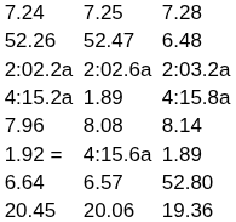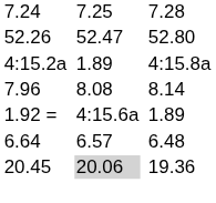 <table>
 <tr>
 <td></td>
 <td></td>
 <td>7.24</td>
 <td></td>
 <td>7.25</td>
 <td></td>
 <td>7.28</td>
 </tr>
 <tr>
 <td></td>
 <td></td>
 <td>52.26 </td>
 <td></td>
 <td>52.47</td>
 <td></td>
-<td>6.48</td>
-</tr>
-<tr>
-<td></td>
-<td></td>
-<td>2:02.2a </td>
-<td></td>
-<td>2:02.6a</td>
-<td></td>
-<td>2:03.2a</td>
+<td>52.80</td>
 </tr>
 <tr>
 <td></td>
 <td></td>
 <td>4:15.2a</td>
 <td></td>
 <td>1.89</td>
 <td></td>
 <td>4:15.8a</td>
 </tr>
 <tr>
 <td></td>
 <td></td>
 <td>7.96 </td>
 <td></td>
 <td>8.08</td>
 <td></td>
 <td>8.14</td>
 </tr>
 <tr>
 <td></td>
 <td></td>
 <td>1.92 =</td>
 <td></td>
 <td>4:15.6a</td>
 <td></td>
 <td>1.89</td>
 </tr>
 <tr>
 <td></td>
 <td></td>
 <td>6.64</td>
 <td></td>
 <td>6.57</td>
 <td></td>
-<td>52.80</td>
+<td>6.48</td>
 </tr>
 <tr>
 <td></td>
 <td></td>
 <td>20.45</td>
 <td></td>
-<td>20.06</td>
+<td style="background: lightgrey;">20.06</td>
 <td></td>
 <td>19.36</td>
 </tr>
 </table>
